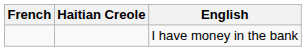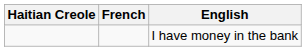 <table class="wikitable">
 <tr>
+<th scope="col">Haitian Creole</th>
 <th scope="col">French</th>
-<th scope="col">Haitian Creole</th>
 <th scope="col">English</th>
 </tr>
 <tr>
 <td></td>
 <td></td>
 <td>I have money in the bank</td>
 </tr>
 </table>
